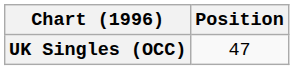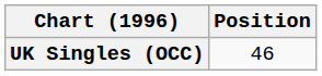 <table class="wikitable plainrowheaders" style="text-align:center">
 <tr>
 <th scope="col">Chart (1996)</th>
 <th scope="col">Position</th>
 </tr>
 <tr>
 <th scope="row">UK Singles (OCC)</th>
-<td>47</td>
+<td>46</td>
 </tr>
 </table>
